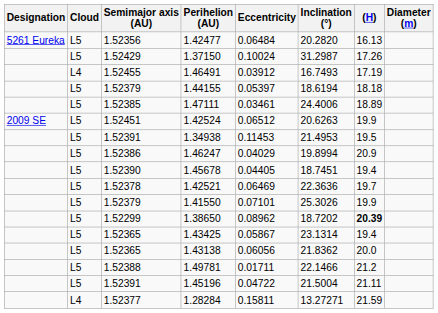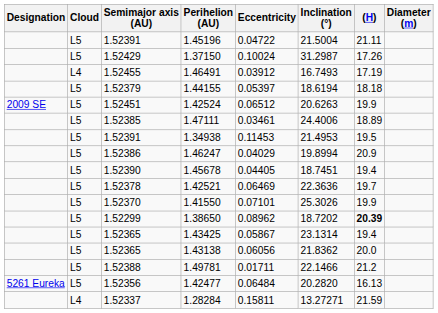 <table class="wikitable sortable">
 <tr>
 <th>Designation</th>
 <th>Cloud</th>
 <th>Semimajor axis<br>(AU)</th>
 <th>Perihelion<br>(AU)</th>
 <th>Eccentricity</th>
 <th>Inclination<br>(°)</th>
 <th>(<a href='#'>H</a>)</th>
 <th>Diameter<br>(<a href='#'>m</a>)</th>
 </tr>
 <tr>
-<td><a href='#'>5261 Eureka</a></td>
+<td></td>
 <td>L5</td>
-<td>1.52356</td>
-<td>1.42477</td>
-<td>0.06484</td>
-<td>20.2820</td>
-<td>16.13</td>
+<td>1.52391</td>
+<td>1.45196</td>
+<td>0.04722</td>
+<td>21.5004</td>
+<td>21.11</td>
 <td></td>
 </tr>
 <tr>
 <td></td>
 <td>L5</td>
 <td>1.52429</td>
 <td>1.37150</td>
 <td>0.10024</td>
 <td>31.2987</td>
 <td>17.26</td>
 <td></td>
 </tr>
 <tr>
 <td></td>
 <td>L4</td>
 <td>1.52455</td>
 <td>1.46491</td>
 <td>0.03912</td>
 <td>16.7493</td>
 <td>17.19</td>
 <td></td>
 </tr>
 <tr>
 <td></td>
 <td>L5</td>
 <td>1.52379</td>
 <td>1.44155</td>
 <td>0.05397</td>
 <td>18.6194</td>
 <td>18.18</td>
 <td></td>
 </tr>
 <tr>
+<td><a href='#'>2009 SE</a></td>
+<td>L5</td>
+<td>1.52451</td>
+<td>1.42524</td>
+<td>0.06512</td>
+<td>20.6263</td>
+<td>19.9</td>
+<td></td>
+</tr>
+<tr>
 <td></td>
 <td>L5</td>
 <td>1.52385</td>
 <td>1.47111</td>
 <td>0.03461</td>
 <td>24.4006</td>
 <td>18.89</td>
-<td></td>
-</tr>
-<tr>
-<td><a href='#'>2009 SE</a></td>
-<td>L5</td>
-<td>1.52451</td>
-<td>1.42524</td>
-<td>0.06512</td>
-<td>20.6263</td>
-<td>19.9</td>
 <td></td>
 </tr>
 <tr>
 <td></td>
 <td>L5</td>
 <td>1.52391</td>
 <td>1.34938</td>
 <td>0.11453</td>
 <td>21.4953</td>
 <td>19.5</td>
 <td></td>
 </tr>
 <tr>
 <td></td>
 <td>L5</td>
 <td>1.52386</td>
 <td>1.46247</td>
 <td>0.04029</td>
 <td>19.8994</td>
 <td>20.9</td>
 <td></td>
 </tr>
 <tr>
 <td></td>
 <td>L5</td>
 <td>1.52390</td>
 <td>1.45678</td>
 <td>0.04405</td>
 <td>18.7451</td>
 <td>19.4</td>
 <td></td>
 </tr>
 <tr>
 <td></td>
 <td>L5</td>
 <td>1.52378</td>
 <td>1.42521</td>
 <td>0.06469</td>
 <td>22.3636</td>
 <td>19.7</td>
 <td></td>
 </tr>
 <tr>
 <td></td>
 <td>L5</td>
-<td>1.52379</td>
+<td>1.52370</td>
 <td>1.41550</td>
 <td>0.07101</td>
 <td>25.3026</td>
 <td>19.9</td>
 <td></td>
 </tr>
 <tr>
 <td></td>
 <td>L5</td>
 <td>1.52299</td>
 <td>1.38650</td>
 <td>0.08962</td>
 <td>18.7202</td>
 <td><strong>20.39</strong></td>
 <td></td>
 </tr>
 <tr>
 <td></td>
 <td>L5</td>
 <td>1.52365</td>
 <td>1.43425</td>
 <td>0.05867</td>
 <td>23.1314</td>
 <td>19.4</td>
 <td></td>
 </tr>
 <tr>
 <td></td>
 <td>L5</td>
 <td>1.52365</td>
 <td>1.43138</td>
 <td>0.06056</td>
 <td>21.8362</td>
 <td>20.0</td>
 <td></td>
 </tr>
 <tr>
 <td></td>
 <td>L5</td>
 <td>1.52388</td>
 <td>1.49781</td>
 <td>0.01711</td>
 <td>22.1466</td>
 <td>21.2</td>
 <td></td>
 </tr>
 <tr>
-<td></td>
+<td><a href='#'>5261 Eureka</a></td>
 <td>L5</td>
-<td>1.52391</td>
-<td>1.45196</td>
-<td>0.04722</td>
-<td>21.5004</td>
-<td>21.11</td>
+<td>1.52356</td>
+<td>1.42477</td>
+<td>0.06484</td>
+<td>20.2820</td>
+<td>16.13</td>
 <td></td>
 </tr>
 <tr>
 <td></td>
 <td>L4</td>
-<td>1.52377</td>
+<td>1.52337</td>
 <td>1.28284</td>
 <td>0.15811</td>
 <td>13.27271</td>
 <td>21.59</td>
 <td></td>
 </tr>
 </table>
